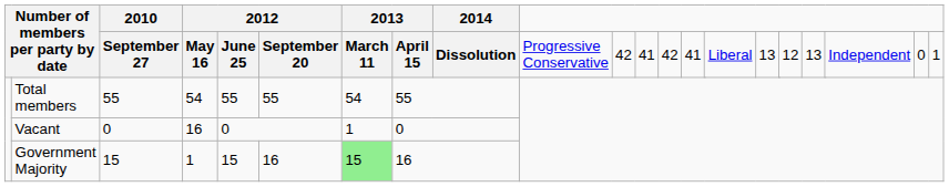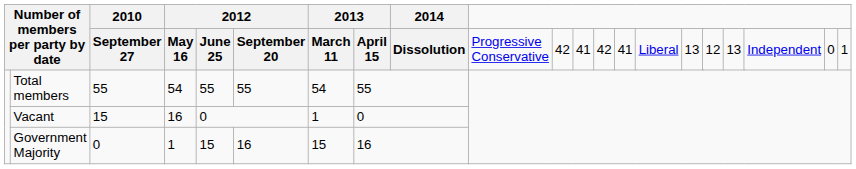 <table class="wikitable">
 <tr>
 <th colspan=2 rowspan=2>Number of members<br>per party by date</th>
 <th>2010</th>
 <th colspan=3>2012</th>
 <th colspan=2>2013</th>
 <th>2014</th>
 </tr>
 <tr>
 <th>September 27</th>
 <th>May 16</th>
 <th>June 25</th>
 <th>September 20</th>
 <th>March 11</th>
 <th>April 15</th>
 <th>Dissolution<br></th>
 <td><a href='#'>Progressive Conservative</a></td>
 <td>42</td>
 <td>41</td>
 <td>42</td>
 <td colspan=4>41<br></td>
 <td><a href='#'>Liberal</a></td>
 <td colspan=4>13</td>
 <td>12</td>
 <td colspan=2>13<br></td>
 <td><a href='#'>Independent</a></td>
 <td colspan=3>0</td>
 <td colspan=4>1</td>
 </tr>
 <tr>
 <td rowspan=3></td>
 <td>Total members</td>
 <td>55</td>
 <td>54</td>
 <td>55</td>
 <td>55</td>
 <td>54</td>
 <td colspan=2>55</td>
 </tr>
 <tr>
 <td>Vacant</td>
-<td>0</td>
+<td>15</td>
 <td>16</td>
 <td colspan=2>0</td>
 <td>1</td>
 <td colspan=2>0</td>
 </tr>
 <tr>
 <td>Government Majority</td>
-<td>15</td>
+<td>0</td>
 <td>1</td>
 <td>15</td>
 <td>16</td>
-<td style="background: lightgreen;">15</td>
+<td>15</td>
 <td colspan=2>16</td>
 </tr>
 </table>
